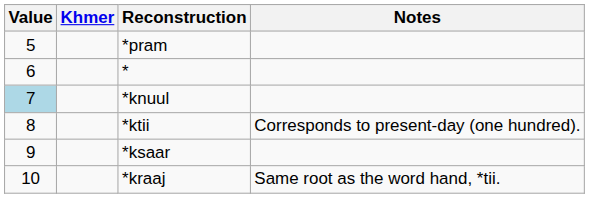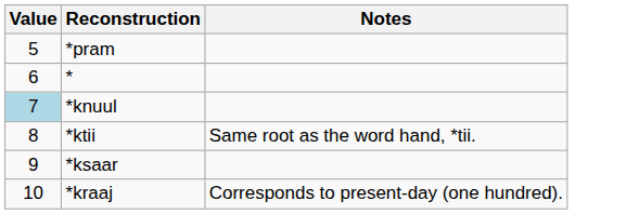 <table class="wikitable">
 <tr>
 <th>Value</th>
-<th><a href='#'>Khmer</a></th>
 <th>Reconstruction</th>
 <th>Notes</th>
 </tr>
 <tr>
 <td align=center>5</td>
-<td></td>
 <td>*pram</td>
 <td></td>
 </tr>
 <tr>
 <td align=center>6</td>
-<td></td>
 <td>*</td>
 <td></td>
 </tr>
 <tr>
 <td align=center style="background: lightblue;">7</td>
-<td></td>
 <td>*knuul</td>
 <td></td>
 </tr>
 <tr>
 <td align=center>8</td>
-<td></td>
 <td>*ktii</td>
-<td>Corresponds to present-day  (one hundred).</td>
+<td>Same root as the word hand, *tii.</td>
 </tr>
 <tr>
 <td align=center>9</td>
-<td></td>
 <td>*ksaar</td>
 <td></td>
 </tr>
 <tr>
 <td align=center>10</td>
-<td></td>
 <td>*kraaj</td>
-<td>Same root as the word hand, *tii.</td>
+<td>Corresponds to present-day  (one hundred).</td>
 </tr>
 </table>
